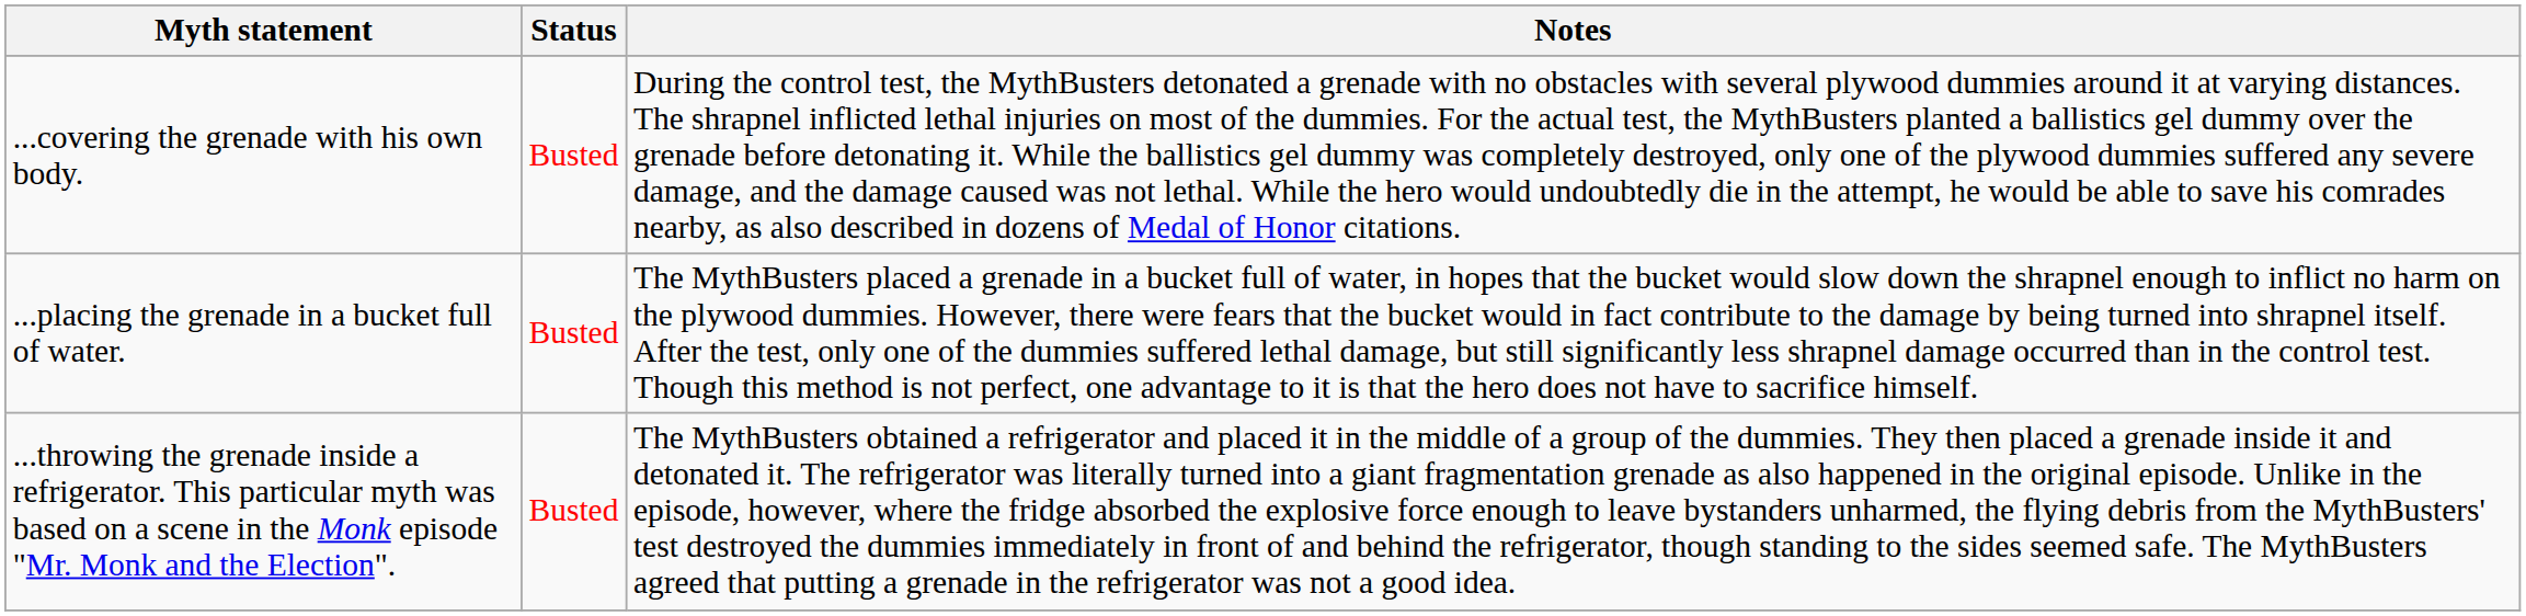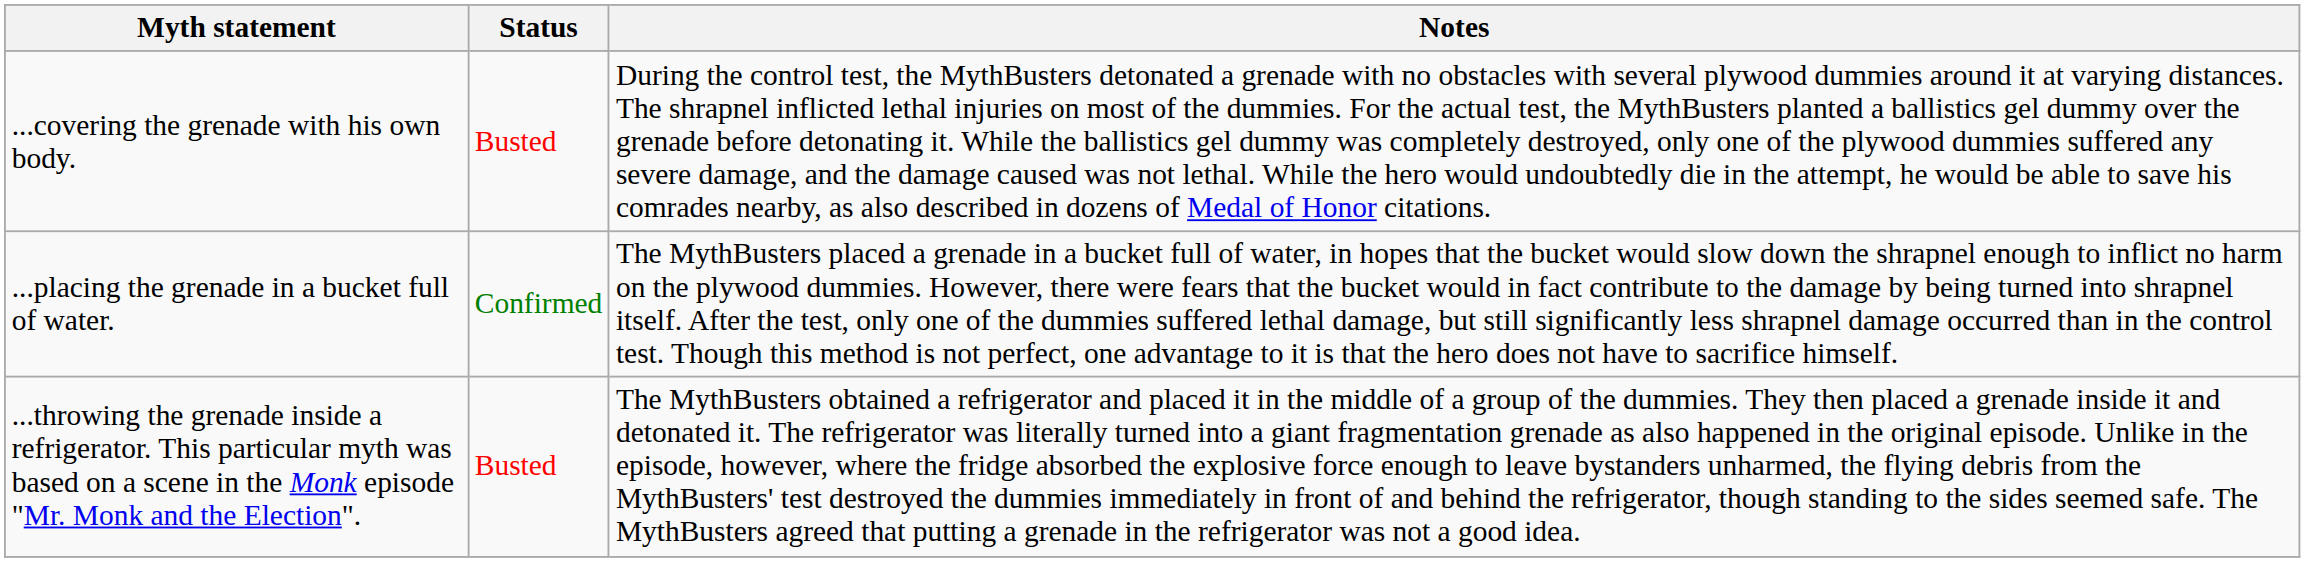 <table class="wikitable plainrowheaders">
 <tr>
 <th>Myth statement</th>
 <th>Status</th>
 <th>Notes</th>
 </tr>
 <tr>
 <td>...covering the grenade with his own body.</td>
 <td style="color:Red">Busted</td>
 <td>During the control test, the MythBusters detonated a grenade with no obstacles with several plywood dummies around it at varying distances. The shrapnel inflicted lethal injuries on most of the dummies. For the actual test, the MythBusters planted a ballistics gel dummy over the grenade before detonating it. While the ballistics gel dummy was completely destroyed, only one of the plywood dummies suffered any severe damage, and the damage caused was not lethal. While the hero would undoubtedly die in the attempt, he would be able to save his comrades nearby, as also described in dozens of <a href='#'>Medal of Honor</a> citations.</td>
 </tr>
 <tr>
 <td>...placing the grenade in a bucket full of water.</td>
-<td style="color:Red">Busted</td>
+<td style="color:Green">Confirmed</td>
 <td>The MythBusters placed a grenade in a bucket full of water, in hopes that the bucket would slow down the shrapnel enough to inflict no harm on the plywood dummies. However, there were fears that the bucket would in fact contribute to the damage by being turned into shrapnel itself. After the test, only one of the dummies suffered lethal damage, but still significantly less shrapnel damage occurred than in the control test. Though this method is not perfect, one advantage to it is that the hero does not have to sacrifice himself.</td>
 </tr>
 <tr>
 <td>...throwing the grenade inside a refrigerator. This particular myth was based on a scene in the <em><a href='#'>Monk</a></em> episode "<a href='#'>Mr. Monk and the Election</a>".</td>
 <td style="color:Red">Busted</td>
 <td>The MythBusters obtained a refrigerator and placed it in the middle of a group of the dummies. They then placed a grenade inside it and detonated it. The refrigerator was literally turned into a giant fragmentation grenade as also happened in the original episode. Unlike in the episode, however, where the fridge absorbed the explosive force enough to leave bystanders unharmed, the flying debris from the MythBusters' test destroyed the dummies immediately in front of and behind the refrigerator, though standing to the sides seemed safe. The MythBusters agreed that putting a grenade in the refrigerator was not a good idea.</td>
 </tr>
 </table>
